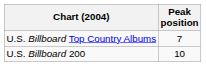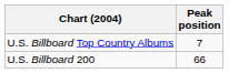 <table class="wikitable">
 <tr>
 <th>Chart (2004)</th>
 <th>Peak<br>position</th>
 </tr>
 <tr>
 <td>U.S. <em>Billboard</em> <a href='#'>Top Country Albums</a></td>
 <td align="center">7</td>
 </tr>
 <tr>
 <td>U.S. <em>Billboard</em> 200</td>
-<td align="center">10</td>
+<td align="center">66</td>
 </tr>
 </table>
